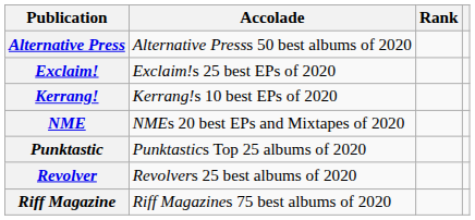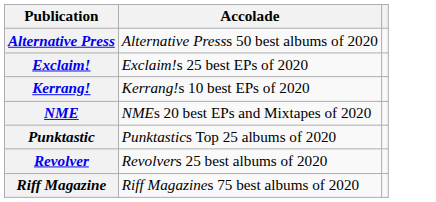 <table class="wikitable plainrowheaders sortable">
 <tr>
 <th scope="col">Publication</th>
 <th scope="col">Accolade</th>
-<th scope="col">Rank</th>
 <th scope="col" class="unsortable"></th>
 </tr>
 <tr>
 <th scope="row"><em><a href='#'>Alternative Press</a></em></th>
 <td><em>Alternative Press</em>s 50 best albums of 2020</td>
 <td></td>
-<td></td>
 </tr>
 <tr>
 <th scope="row"><em><a href='#'>Exclaim!</a></em></th>
 <td><em>Exclaim!</em>s 25 best EPs of 2020</td>
-<td></td>
 <td></td>
 </tr>
 <tr>
 <th scope="row"><em><a href='#'>Kerrang!</a></em></th>
 <td><em>Kerrang!</em>s 10 best EPs of 2020</td>
 <td></td>
-<td></td>
 </tr>
 <tr>
 <th scope="row"><em><a href='#'>NME</a></em></th>
 <td><em>NME</em>s 20 best EPs and Mixtapes of 2020</td>
-<td></td>
 <td></td>
 </tr>
 <tr>
 <th scope="row"><em>Punktastic</em></th>
 <td><em>Punktastic</em>s Top 25 albums of 2020</td>
 <td></td>
-<td></td>
 </tr>
 <tr>
 <th scope="row"><em><a href='#'>Revolver</a></em></th>
 <td><em>Revolver</em>s 25 best albums of 2020</td>
-<td></td>
 <td></td>
 </tr>
 <tr>
 <th scope="row"><em>Riff Magazine</em></th>
 <td><em>Riff Magazine</em>s 75 best albums of 2020</td>
 <td></td>
-<td></td>
 </tr>
 </table>
